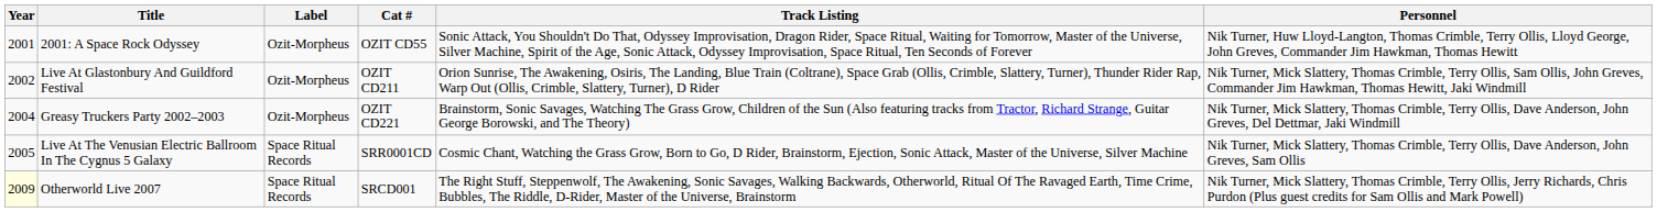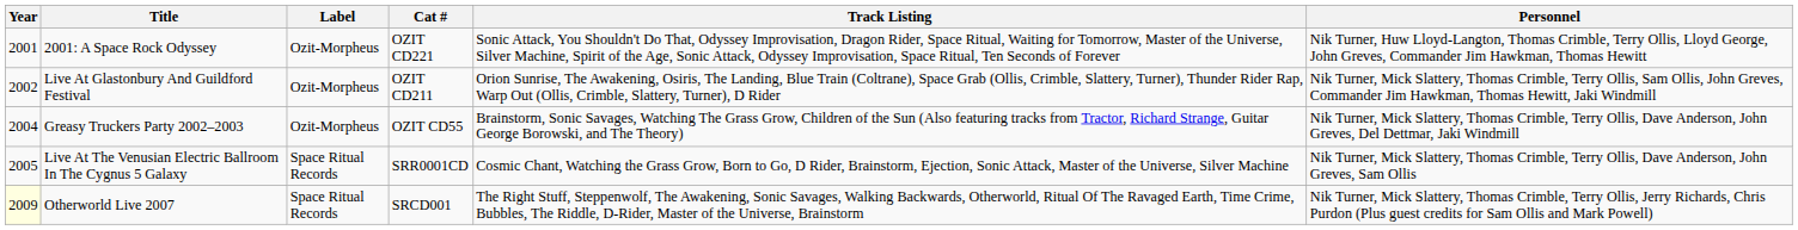 <table class="wikitable">
 <tr>
 <th>Year</th>
 <th>Title</th>
 <th>Label</th>
 <th>Cat #</th>
 <th>Track Listing</th>
 <th>Personnel</th>
 </tr>
 <tr>
 <td>2001</td>
 <td>2001: A Space Rock Odyssey</td>
 <td>Ozit-Morpheus</td>
-<td>OZIT CD55</td>
+<td>OZIT CD221</td>
 <td>Sonic Attack, You Shouldn't Do That, Odyssey Improvisation, Dragon Rider, Space Ritual, Waiting for Tomorrow, Master of the Universe, Silver Machine, Spirit of the Age, Sonic Attack, Odyssey Improvisation, Space Ritual, Ten Seconds of Forever</td>
 <td>Nik Turner, Huw Lloyd-Langton, Thomas Crimble, Terry Ollis, Lloyd George, John Greves, Commander Jim Hawkman, Thomas Hewitt</td>
 </tr>
 <tr>
 <td>2002</td>
 <td>Live At Glastonbury And Guildford Festival</td>
 <td>Ozit-Morpheus</td>
 <td>OZIT CD211</td>
 <td>Orion Sunrise, The Awakening, Osiris, The Landing, Blue Train (Coltrane), Space Grab (Ollis, Crimble, Slattery, Turner), Thunder Rider Rap, Warp Out (Ollis, Crimble, Slattery, Turner), D Rider</td>
 <td>Nik Turner, Mick Slattery, Thomas Crimble, Terry Ollis, Sam Ollis, John Greves, Commander Jim Hawkman, Thomas Hewitt, Jaki Windmill</td>
 </tr>
 <tr>
 <td>2004</td>
 <td>Greasy Truckers Party 2002–2003</td>
 <td>Ozit-Morpheus</td>
-<td>OZIT CD221</td>
+<td>OZIT CD55</td>
 <td>Brainstorm, Sonic Savages, Watching The Grass Grow, Children of the Sun (Also featuring tracks from <a href='#'>Tractor</a>, <a href='#'>Richard Strange</a>, Guitar George Borowski, and The Theory)</td>
 <td>Nik Turner, Mick Slattery, Thomas Crimble, Terry Ollis, Dave Anderson, John Greves, Del Dettmar, Jaki Windmill</td>
 </tr>
 <tr>
 <td>2005</td>
 <td>Live At The Venusian Electric Ballroom In The Cygnus 5 Galaxy</td>
 <td>Space Ritual Records</td>
 <td>SRR0001CD</td>
 <td>Cosmic Chant, Watching the Grass Grow, Born to Go, D Rider, Brainstorm, Ejection, Sonic Attack, Master of the Universe, Silver Machine</td>
 <td>Nik Turner, Mick Slattery, Thomas Crimble, Terry Ollis, Dave Anderson, John Greves, Sam Ollis</td>
 </tr>
 <tr>
 <td style="background: lightyellow;">2009</td>
 <td>Otherworld Live 2007</td>
 <td>Space Ritual Records</td>
 <td>SRCD001</td>
 <td>The Right Stuff, Steppenwolf, The Awakening, Sonic Savages, Walking Backwards, Otherworld, Ritual Of The Ravaged Earth, Time Crime, Bubbles, The Riddle, D-Rider, Master of the Universe, Brainstorm</td>
 <td>Nik Turner, Mick Slattery, Thomas Crimble, Terry Ollis, Jerry Richards, Chris Purdon (Plus guest credits for Sam Ollis and Mark Powell)</td>
 </tr>
 </table>
